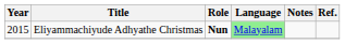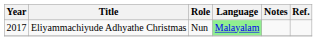 <table class="wikitable">
 <tr>
 <th>Year</th>
 <th>Title</th>
 <th>Role</th>
 <th>Language</th>
 <th>Notes</th>
 <th>Ref.</th>
 </tr>
 <tr>
-<td>2015</td>
+<td>2017</td>
 <td>Eliyammachiyude Adhyathe Christmas</td>
-<td><strong>Nun</strong></td>
+<td>Nun</td>
 <td style="background: lightgreen;"><a href='#'>Malayalam</a></td>
 <td></td>
 <td></td>
 </tr>
 <tr>
 </tr>
 </table>
